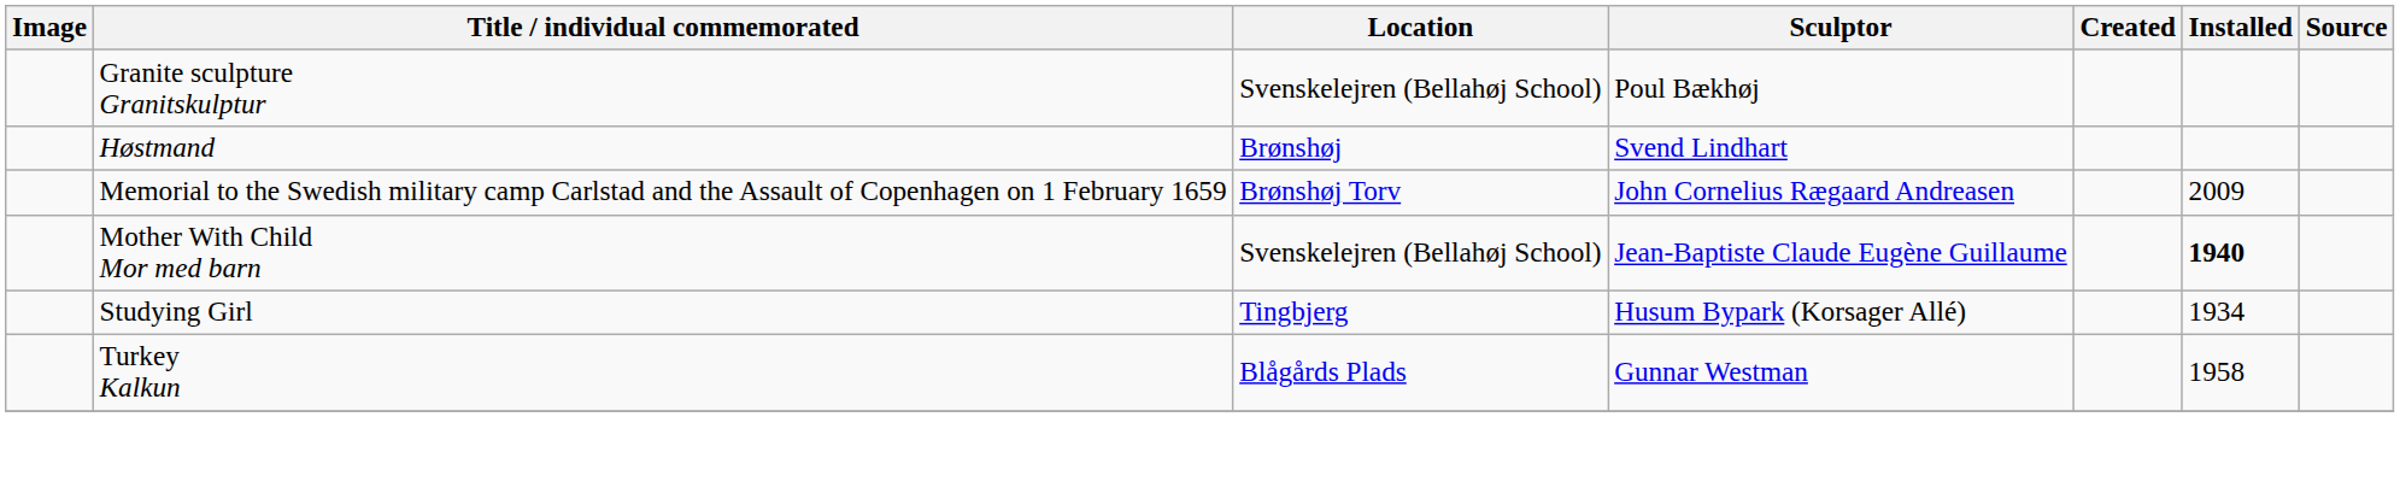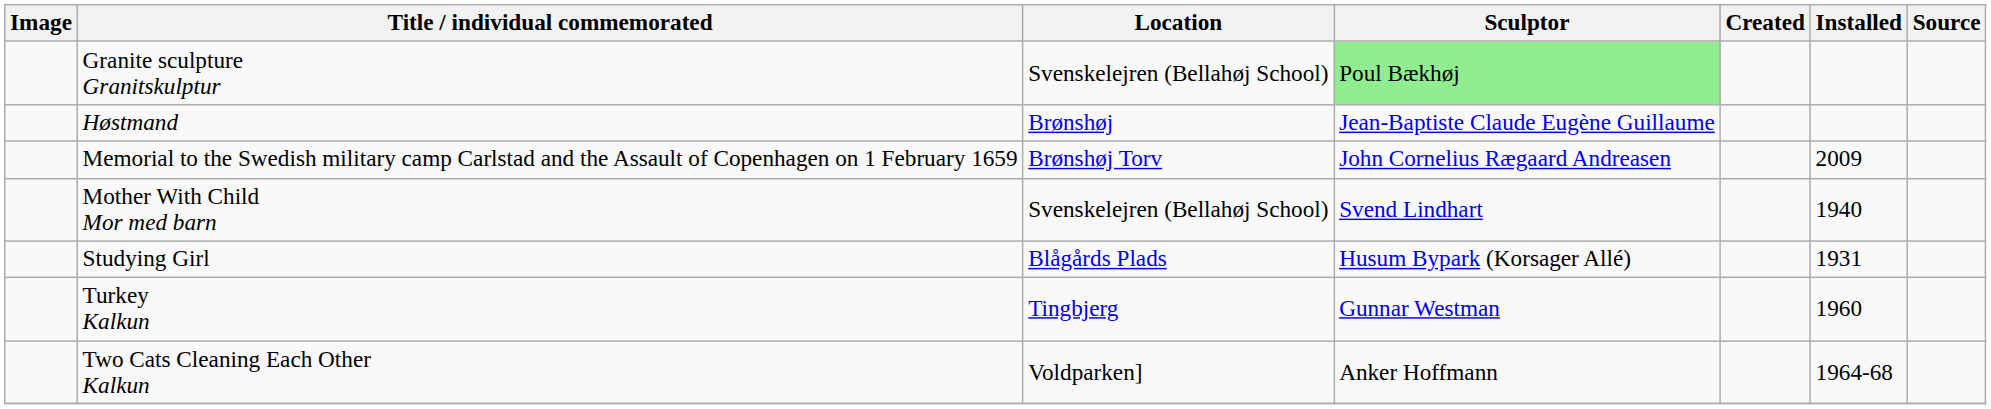 <table class="wikitable sortable">
 <tr>
 <th>Image</th>
 <th>Title / individual commemorated</th>
 <th>Location</th>
 <th>Sculptor</th>
 <th>Created</th>
 <th>Installed</th>
 <th>Source</th>
 </tr>
 <tr>
 <td></td>
 <td>Granite sculpture <br><em>Granitskulptur</em></td>
 <td>Svenskelejren (Bellahøj School)</td>
-<td>Poul Bækhøj</td>
+<td style="background: lightgreen;">Poul Bækhøj</td>
 <td></td>
 <td></td>
 <td></td>
 </tr>
 <tr>
 <td></td>
 <td><em>Høstmand</em></td>
 <td><a href='#'>Brønshøj</a></td>
-<td><a href='#'>Svend Lindhart</a></td>
+<td><a href='#'>Jean-Baptiste Claude Eugène Guillaume</a></td>
 <td></td>
 <td></td>
 <td></td>
 </tr>
 <tr>
 <td></td>
 <td>Memorial to the Swedish military camp Carlstad and the Assault of Copenhagen on 1 February 1659</td>
 <td><a href='#'>Brønshøj Torv</a></td>
 <td><a href='#'>John Cornelius Rægaard Andreasen</a></td>
 <td></td>
 <td>2009</td>
 <td></td>
 </tr>
 <tr>
 <td></td>
 <td>Mother With Child <br><em>Mor med barn</em></td>
 <td>Svenskelejren (Bellahøj School)</td>
-<td><a href='#'>Jean-Baptiste Claude Eugène Guillaume</a></td>
+<td><a href='#'>Svend Lindhart</a></td>
 <td></td>
-<td><strong>1940</strong></td>
+<td>1940</td>
 <td></td>
 </tr>
 <tr>
 <td></td>
 <td>Studying Girl</td>
-<td><a href='#'>Tingbjerg</a></td>
+<td><a href='#'>Blågårds Plads</a></td>
 <td><a href='#'>Husum Bypark</a> (Korsager Allé)</td>
 <td></td>
-<td>1934</td>
+<td>1931</td>
 <td></td>
 </tr>
 <tr>
 <td></td>
 <td>Turkey<br> <em>Kalkun</em></td>
-<td><a href='#'>Blågårds Plads</a></td>
+<td><a href='#'>Tingbjerg</a></td>
 <td><a href='#'>Gunnar Westman</a></td>
 <td></td>
-<td>1958</td>
+<td>1960</td>
+<td></td>
+</tr>
+<tr>
+<td></td>
+<td>Two Cats Cleaning Each Other<br> <em>Kalkun</em></td>
+<td>Voldparken]</td>
+<td>Anker Hoffmann</td>
+<td></td>
+<td>1964-68</td>
 <td></td>
 </tr>
 <tr>
 </tr>
 </table>
